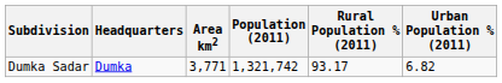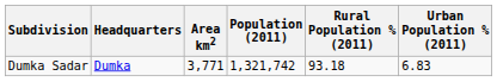 <table class="wikitable sortable">
 <tr>
 <th>Subdivision</th>
 <th>Headquarters</th>
 <th><br>Area<br>km<sup>2</sup></th>
 <th>Population<br>(2011)</th>
 <th>Rural<br>Population %<br>(2011)</th>
 <th>Urban<br> Population % <br>(2011)</th>
 </tr>
 <tr>
 <td>Dumka Sadar</td>
 <td><a href='#'>Dumka</a></td>
 <td>3,771</td>
 <td>1,321,742</td>
-<td>93.17</td>
-<td>6.82</td>
+<td>93.18</td>
+<td>6.83</td>
 </tr>
 </table>
